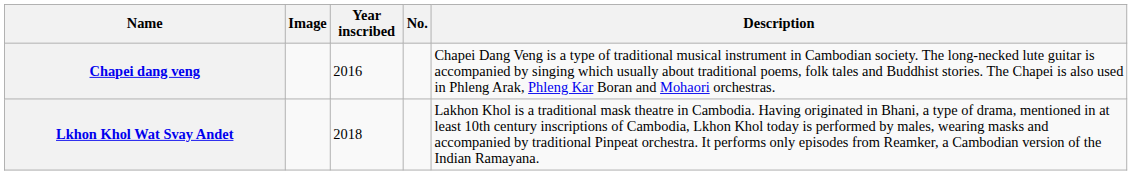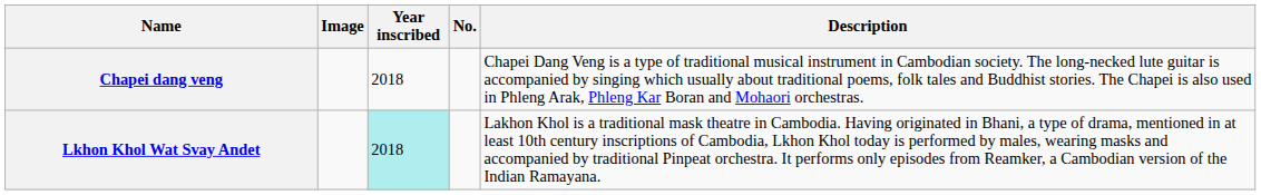 <table class="wikitable sortable plainrowheaders">
 <tr>
 <th style="width:25%">Name</th>
 <th class="unsortable">Image</th>
 <th>Year inscribed</th>
 <th>No.</th>
 <th class="unsortable">Description</th>
 </tr>
 <tr>
 <th scope="row"><a href='#'>Chapei dang veng</a></th>
 <td></td>
-<td>2016</td>
+<td>2018</td>
 <td></td>
 <td>Chapei Dang Veng is a type of traditional musical instrument in Cambodian society. The long-necked lute guitar is accompanied by singing which usually about traditional poems, folk tales and Buddhist stories. The Chapei is also used in Phleng Arak, <a href='#'>Phleng Kar</a> Boran and <a href='#'>Mohaori</a> orchestras.</td>
 </tr>
 <tr>
 <th scope="row"><a href='#'>Lkhon Khol Wat Svay Andet</a></th>
 <td></td>
-<td>2018</td>
+<td style="background: paleturquoise;">2018</td>
 <td></td>
 <td>Lakhon Khol is a traditional mask theatre in Cambodia. Having originated in Bhani, a type of drama, mentioned in at least 10th century inscriptions of Cambodia, Lkhon Khol today is performed by males, wearing masks and accompanied by traditional Pinpeat orchestra. It performs only episodes from Reamker, a Cambodian version of the Indian Ramayana.</td>
 </tr>
 </table>
